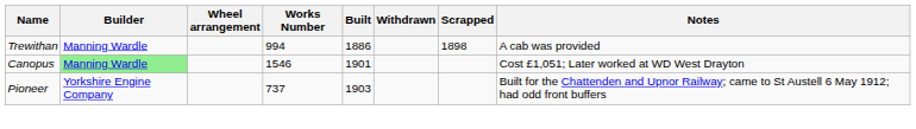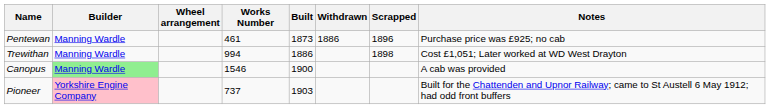 <table class="wikitable">
 <tr>
 <th>Name</th>
 <th>Builder</th>
 <th>Wheel<br>arrangement</th>
 <th>Works Number</th>
 <th>Built</th>
 <th>Withdrawn</th>
 <th>Scrapped</th>
 <th>Notes</th>
 </tr>
 <tr>
+<td><em>Pentewan</em></td>
+<td><a href='#'>Manning Wardle</a></td>
+<td></td>
+<td>461</td>
+<td>1873</td>
+<td>1886</td>
+<td>1896</td>
+<td>Purchase price was £925; no cab</td>
+</tr>
+<tr>
 <td><em>Trewithan</em></td>
 <td><a href='#'>Manning Wardle</a></td>
 <td></td>
 <td>994</td>
 <td>1886</td>
 <td></td>
 <td>1898</td>
-<td>A cab was provided</td>
+<td>Cost £1,051; Later worked at WD West Drayton</td>
 </tr>
 <tr>
 <td><em>Canopus</em></td>
 <td style="background: lightgreen;"><a href='#'>Manning Wardle</a></td>
 <td></td>
 <td>1546</td>
-<td>1901</td>
+<td>1900</td>
 <td></td>
 <td></td>
-<td>Cost £1,051; Later worked at WD West Drayton</td>
+<td>A cab was provided</td>
 </tr>
 <tr>
 <td><em>Pioneer</em></td>
-<td><a href='#'>Yorkshire Engine Company</a></td>
+<td style="background: pink;"><a href='#'>Yorkshire Engine Company</a></td>
 <td></td>
 <td>737</td>
 <td>1903</td>
 <td></td>
 <td></td>
 <td>Built for the <a href='#'>Chattenden and Upnor Railway</a>; came to St Austell 6 May 1912; had odd front buffers</td>
 </tr>
 </table>
